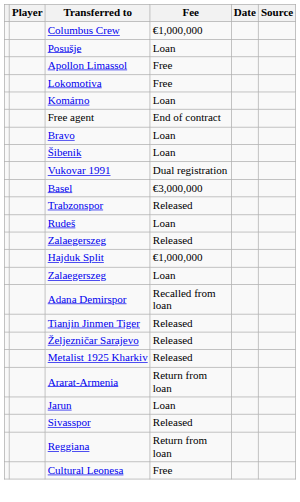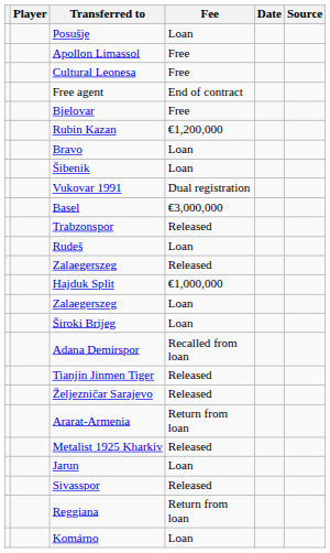 <table class="wikitable plainrowheaders sortable">
 <tr>
 <th></th>
 <th scope=col>Player</th>
 <th>Transferred to</th>
 <th !scope=col; style="width: 110px;">Fee</th>
 <th scope=col>Date</th>
 <th scope=col>Source</th>
-</tr>
-<tr>
-<td align=center></td>
-<td></td>
-<td> <a href='#'>Columbus Crew</a></td>
-<td>€1,000,000</td>
-<td></td>
-<td align=center></td>
 </tr>
 <tr>
 <td align=center></td>
 <td></td>
 <td> <a href='#'>Posušje</a></td>
 <td>Loan</td>
 <td></td>
 <td align=center></td>
 </tr>
 <tr>
 <td align=center></td>
 <td></td>
 <td> <a href='#'>Apollon Limassol</a></td>
 <td>Free</td>
 <td></td>
 <td align=center></td>
 </tr>
 <tr>
 <td align=center></td>
 <td></td>
-<td> <a href='#'>Lokomotiva</a></td>
+<td> <a href='#'>Cultural Leonesa</a></td>
 <td>Free</td>
-<td></td>
-<td align=center></td>
-</tr>
-<tr>
-<td align=center></td>
-<td></td>
-<td> <a href='#'>Komárno</a></td>
-<td>Loan</td>
 <td></td>
 <td align=center></td>
 </tr>
 <tr>
 <td align=center></td>
 <td></td>
 <td>Free agent</td>
 <td>End of contract</td>
+<td></td>
+<td align=center></td>
+</tr>
+<tr>
+<td align=center></td>
+<td></td>
+<td> <a href='#'>Bjelovar</a></td>
+<td>Free</td>
+<td></td>
+<td align=center></td>
+</tr>
+<tr>
+<td align=center></td>
+<td></td>
+<td> <a href='#'>Rubin Kazan</a></td>
+<td>€1,200,000</td>
 <td></td>
 <td align=center></td>
 </tr>
 <tr>
 <td align=center></td>
 <td></td>
 <td> <a href='#'>Bravo</a></td>
 <td>Loan</td>
 <td></td>
 <td align=center></td>
 </tr>
 <tr>
 <td align=center></td>
 <td></td>
 <td> <a href='#'>Šibenik</a></td>
 <td>Loan</td>
 <td></td>
 <td align=center></td>
 </tr>
 <tr>
 <td align=center></td>
 <td></td>
 <td> <a href='#'>Vukovar 1991</a></td>
 <td>Dual registration</td>
 <td></td>
 <td align=center></td>
 </tr>
 <tr>
 <td align=center></td>
 <td></td>
 <td> <a href='#'>Basel</a></td>
 <td>€3,000,000</td>
 <td></td>
 <td align=center></td>
 </tr>
 <tr>
 <td align=center></td>
 <td></td>
 <td> <a href='#'>Trabzonspor</a></td>
 <td>Released</td>
 <td></td>
 <td align=center></td>
 </tr>
 <tr>
 <td align=center></td>
 <td></td>
 <td> <a href='#'>Rudeš</a></td>
 <td>Loan</td>
 <td></td>
 <td align=center></td>
 </tr>
 <tr>
 <td align=center></td>
 <td></td>
 <td> <a href='#'>Zalaegerszeg</a></td>
 <td>Released</td>
 <td></td>
 <td align=center></td>
 </tr>
 <tr>
 <td align=center></td>
 <td></td>
 <td> <a href='#'>Hajduk Split</a></td>
 <td>€1,000,000</td>
 <td></td>
 <td align=center></td>
 </tr>
 <tr>
 <td align=center></td>
 <td></td>
 <td> <a href='#'>Zalaegerszeg</a></td>
 <td>Loan</td>
 <td></td>
 <td align=center></td>
 </tr>
 <tr>
 <td align=center></td>
 <td></td>
+<td> <a href='#'>Široki Brijeg</a></td>
+<td>Loan</td>
+<td></td>
+<td align=center></td>
+</tr>
+<tr>
+<td align=center></td>
+<td></td>
 <td> <a href='#'>Adana Demirspor</a></td>
 <td>Recalled from loan</td>
 <td></td>
 <td align=center></td>
 </tr>
 <tr>
 <td align=center></td>
 <td></td>
 <td> <a href='#'>Tianjin Jinmen Tiger</a></td>
 <td>Released</td>
 <td></td>
 <td align=center></td>
 </tr>
 <tr>
 <td align=center></td>
 <td></td>
 <td> <a href='#'>Željezničar Sarajevo</a></td>
 <td>Released</td>
 <td></td>
 <td align=center></td>
 </tr>
 <tr>
 <td align=center></td>
 <td></td>
-<td> <a href='#'>Metalist 1925 Kharkiv</a></td>
-<td>Released</td>
+<td> <a href='#'>Ararat-Armenia</a></td>
+<td>Return from loan</td>
 <td></td>
 <td align=center></td>
 </tr>
 <tr>
 <td align=center></td>
 <td></td>
-<td> <a href='#'>Ararat-Armenia</a></td>
-<td>Return from loan</td>
+<td> <a href='#'>Metalist 1925 Kharkiv</a></td>
+<td>Released</td>
 <td></td>
 <td align=center></td>
 </tr>
 <tr>
 <td align=center></td>
 <td></td>
 <td> <a href='#'>Jarun</a></td>
 <td>Loan</td>
 <td></td>
 <td align=center></td>
 </tr>
 <tr>
 <td align=center></td>
 <td></td>
 <td> <a href='#'>Sivasspor</a></td>
 <td>Released</td>
 <td></td>
 <td align=center></td>
 </tr>
 <tr>
 <td align=center></td>
 <td></td>
 <td> <a href='#'>Reggiana</a></td>
 <td>Return from loan</td>
 <td></td>
 <td align=center></td>
 </tr>
 <tr>
 <td align=center></td>
 <td></td>
-<td> <a href='#'>Cultural Leonesa</a></td>
-<td>Free</td>
+<td> <a href='#'>Komárno</a></td>
+<td>Loan</td>
 <td></td>
 <td align=center></td>
 </tr>
 </table>
